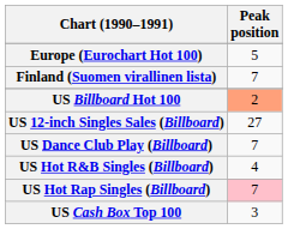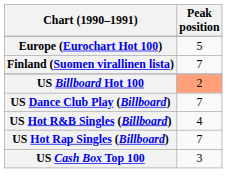 <table class="wikitable sortable plainrowheaders" style="text-align:center">
 <tr>
 <th>Chart (1990–1991)</th>
 <th>Peak<br>position</th>
 </tr>
 <tr>
 </tr>
 <tr>
 </tr>
 <tr>
 </tr>
 <tr>
 </tr>
 <tr>
 </tr>
 <tr>
 <th scope="row">Europe (<a href='#'>Eurochart Hot 100</a>)</th>
 <td>5</td>
 </tr>
 <tr>
 <th scope="row">Finland (<a href='#'>Suomen virallinen lista</a>)</th>
 <td>7</td>
 </tr>
 <tr>
 </tr>
 <tr>
 </tr>
 <tr>
 </tr>
 <tr>
 </tr>
 <tr>
 </tr>
 <tr>
 </tr>
 <tr>
 </tr>
 <tr>
 </tr>
 <tr>
 </tr>
 <tr>
 <th scope="row">US <a href='#'><em>Billboard</em> Hot 100</a></th>
 <td style="background: lightsalmon;">2</td>
 </tr>
 <tr>
-<th scope="row">US <a href='#'>12-inch Singles Sales</a> (<em><a href='#'>Billboard</a></em>)</th>
-<td>27</td>
-</tr>
-<tr>
 <th scope="row">US <a href='#'>Dance Club Play</a> (<em><a href='#'>Billboard</a></em>)</th>
 <td>7</td>
 </tr>
 <tr>
 <th scope="row">US <a href='#'>Hot R&B Singles</a> (<em><a href='#'>Billboard</a></em>)</th>
 <td>4</td>
 </tr>
 <tr>
 <th scope="row">US <a href='#'>Hot Rap Singles</a> (<em><a href='#'>Billboard</a></em>)</th>
-<td style="background: pink;">7</td>
+<td>7</td>
 </tr>
 <tr>
 <th scope="row">US <a href='#'><em>Cash Box</em> Top 100</a></th>
 <td>3</td>
 </tr>
 </table>
